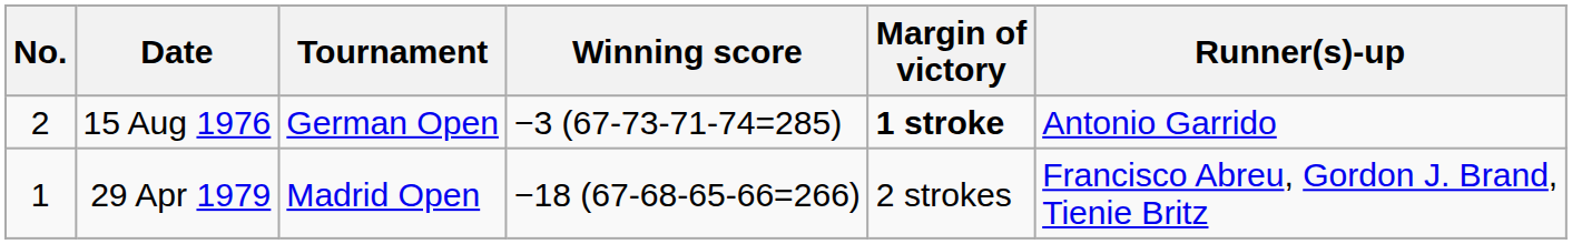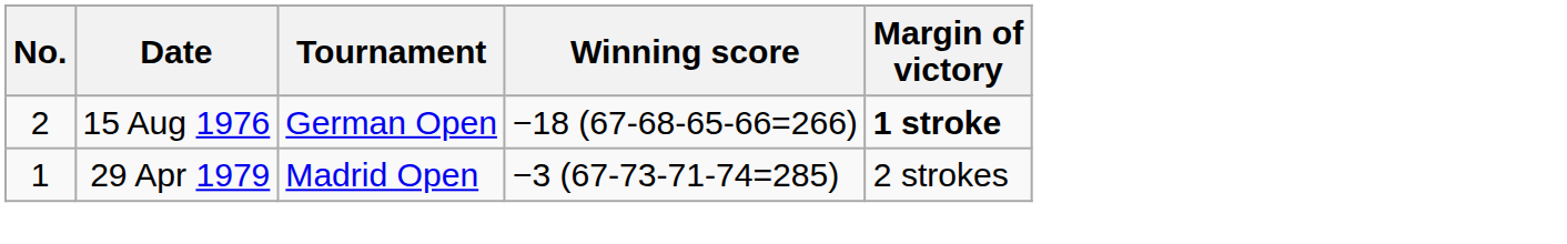 <table class="wikitable" style="font-size:95%;">
 <tr>
 <th>No.</th>
 <th>Date</th>
 <th>Tournament</th>
 <th>Winning score</th>
 <th>Margin of<br>victory</th>
-<th>Runner(s)-up</th>
 </tr>
 <tr>
 <td align=center>2</td>
 <td align=right>15 Aug <a href='#'>1976</a></td>
 <td><a href='#'>German Open</a></td>
-<td>−3 (67-73-71-74=285)</td>
+<td>−18 (67-68-65-66=266)</td>
 <td><strong>1 stroke</strong></td>
-<td> <a href='#'>Antonio Garrido</a></td>
 </tr>
 <tr>
 <td align=center>1</td>
 <td align=right>29 Apr <a href='#'>1979</a></td>
 <td><a href='#'>Madrid Open</a></td>
-<td>−18 (67-68-65-66=266)</td>
+<td>−3 (67-73-71-74=285)</td>
 <td>2 strokes</td>
-<td> <a href='#'>Francisco Abreu</a>,  <a href='#'>Gordon J. Brand</a>,<br> <a href='#'>Tienie Britz</a></td>
 </tr>
 </table>
